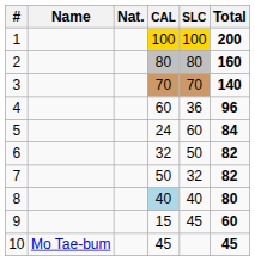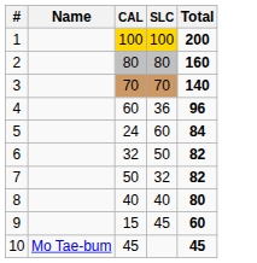 <table class="wikitable sortable" style="text-align:center;">
 <tr>
 <th>#</th>
 <th>Name</th>
-<th>Nat.</th>
 <th><small>CAL</small></th>
 <th><small>SLC</small></th>
 <th>Total</th>
 </tr>
 <tr>
 <td>1</td>
 <td align=left></td>
-<td></td>
 <td bgcolor=gold>100</td>
 <td bgcolor=gold>100</td>
 <td><strong>200</strong></td>
 </tr>
 <tr>
 <td>2</td>
 <td align=left></td>
-<td></td>
 <td bgcolor=silver>80</td>
 <td bgcolor=silver>80</td>
 <td><strong>160</strong></td>
 </tr>
 <tr>
 <td>3</td>
 <td align=left></td>
-<td></td>
 <td bgcolor=cc9966>70</td>
 <td bgcolor=cc9966>70</td>
 <td><strong>140</strong></td>
 </tr>
 <tr>
 <td>4</td>
 <td align=left></td>
-<td></td>
 <td>60</td>
 <td>36</td>
 <td><strong>96</strong></td>
 </tr>
 <tr>
 <td>5</td>
 <td align=left></td>
-<td></td>
 <td>24</td>
 <td>60</td>
 <td><strong>84</strong></td>
 </tr>
 <tr>
 <td>6</td>
 <td align=left></td>
-<td></td>
 <td>32</td>
 <td>50</td>
 <td><strong>82</strong></td>
 </tr>
 <tr>
 <td>7</td>
 <td align=left></td>
-<td></td>
 <td>50</td>
 <td>32</td>
 <td><strong>82</strong></td>
 </tr>
 <tr>
 <td>8</td>
 <td align=left></td>
-<td></td>
-<td style="background: lightblue;">40</td>
+<td>40</td>
 <td>40</td>
 <td><strong>80</strong></td>
 </tr>
 <tr>
 <td>9</td>
 <td align=left></td>
-<td></td>
 <td>15</td>
 <td>45</td>
 <td><strong>60</strong></td>
 </tr>
 <tr>
 <td>10</td>
 <td align=left><a href='#'>Mo Tae-bum</a></td>
-<td></td>
 <td>45</td>
 <td></td>
 <td><strong>45</strong></td>
 </tr>
 </table>
